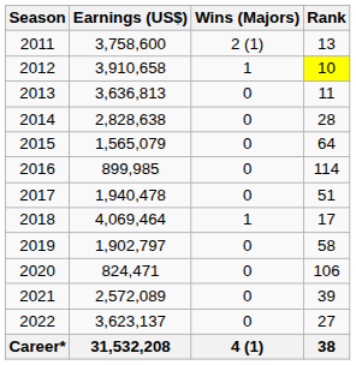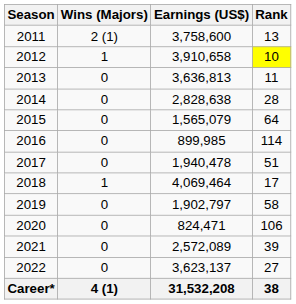 <table class=wikitable style="text-align:center">
 <tr>
 <th>Season</th>
+<th>Wins (Majors)</th>
 <th>Earnings (US$)</th>
-<th>Wins (Majors)</th>
 <th>Rank</th>
 </tr>
 <tr>
 <td>2011</td>
+<td>2 (1)</td>
 <td>3,758,600</td>
-<td>2 (1)</td>
 <td>13</td>
 </tr>
 <tr>
 <td>2012</td>
+<td>1</td>
 <td>3,910,658</td>
-<td>1</td>
 <td style="background:yellow;">10</td>
 </tr>
 <tr>
 <td>2013</td>
+<td>0</td>
 <td>3,636,813</td>
-<td>0</td>
 <td>11</td>
 </tr>
 <tr>
 <td>2014</td>
+<td>0</td>
 <td>2,828,638</td>
-<td>0</td>
 <td>28</td>
 </tr>
 <tr>
 <td>2015</td>
+<td>0</td>
 <td>1,565,079</td>
-<td>0</td>
 <td>64</td>
 </tr>
 <tr>
 <td>2016</td>
+<td>0</td>
 <td>899,985</td>
-<td>0</td>
 <td>114</td>
 </tr>
 <tr>
 <td>2017</td>
+<td>0</td>
 <td>1,940,478</td>
-<td>0</td>
 <td>51</td>
 </tr>
 <tr>
 <td>2018</td>
+<td>1</td>
 <td>4,069,464</td>
-<td>1</td>
 <td>17</td>
 </tr>
 <tr>
 <td>2019</td>
+<td>0</td>
 <td>1,902,797</td>
-<td>0</td>
 <td>58</td>
 </tr>
 <tr>
 <td>2020</td>
+<td>0</td>
 <td>824,471</td>
-<td>0</td>
 <td>106</td>
 </tr>
 <tr>
 <td>2021</td>
+<td>0</td>
 <td>2,572,089</td>
-<td>0</td>
 <td>39</td>
 </tr>
 <tr>
 <td>2022</td>
+<td>0</td>
 <td>3,623,137</td>
-<td>0</td>
 <td>27</td>
 </tr>
 <tr>
 <th>Career*</th>
+<th>4 (1)</th>
 <th>31,532,208</th>
-<th>4 (1)</th>
 <th>38</th>
 </tr>
 </table>
